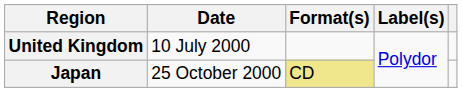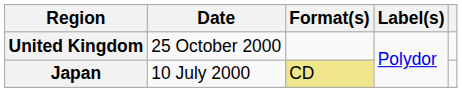 <table class="wikitable plainrowheaders">
 <tr>
 <th scope="col">Region</th>
 <th scope="col">Date</th>
 <th scope="col">Format(s)</th>
 <th scope="col">Label(s)</th>
 <th scope="col"></th>
 </tr>
 <tr>
 <th scope="row">United Kingdom</th>
-<td>10 July 2000</td>
+<td>25 October 2000</td>
 <td></td>
 <td rowspan="2"><a href='#'>Polydor</a></td>
 <td></td>
 </tr>
 <tr>
 <th scope="row">Japan</th>
-<td>25 October 2000</td>
+<td>10 July 2000</td>
 <td style="background: khaki;">CD</td>
 <td></td>
 </tr>
 </table>
